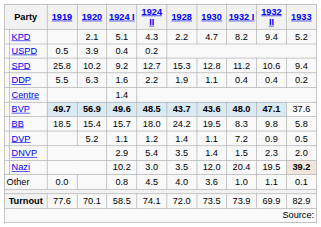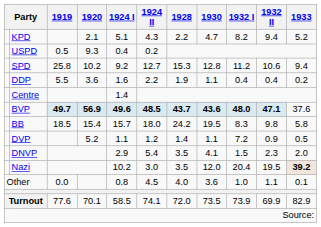 <table class=wikitable style="font-size:90%; text-align:center">
 <tr>
 <th style="width:60px" colspan=2>Party</th>
 <th style="width:40px"><a href='#'>1919</a></th>
 <th style="width:40px"><a href='#'>1920</a></th>
 <th style="width:40px"><a href='#'>1924 I</a></th>
 <th style="width:40px"><a href='#'>1924 II</a></th>
 <th style="width:40px"><a href='#'>1928</a></th>
 <th style="width:40px"><a href='#'>1930</a></th>
 <th style="width:40px"><a href='#'>1932 I</a></th>
 <th style="width:40px"><a href='#'>1932 II</a></th>
 <th style="width:40px"><a href='#'>1933</a></th>
 </tr>
 <tr>
 <td bgcolor=></td>
 <td align=left><a href='#'>KPD</a></td>
 <td></td>
 <td>2.1</td>
 <td>5.1</td>
 <td>4.3</td>
 <td>2.2</td>
 <td>4.7</td>
 <td>8.2</td>
 <td>9.4</td>
 <td>5.2</td>
 </tr>
 <tr>
 <td bgcolor=></td>
 <td align=left><a href='#'>USPD</a></td>
 <td>0.5</td>
-<td>3.9</td>
+<td>9.3</td>
 <td>0.4</td>
 <td>0.2</td>
 </tr>
 <tr>
 <td bgcolor=></td>
 <td align=left><a href='#'>SPD</a></td>
 <td>25.8</td>
 <td>10.2</td>
 <td>9.2</td>
 <td>12.7</td>
 <td>15.3</td>
 <td>12.8</td>
 <td>11.2</td>
 <td>10.6</td>
 <td>9.4</td>
 </tr>
 <tr>
 <td bgcolor=></td>
 <td align=left><a href='#'>DDP</a></td>
 <td>5.5</td>
-<td>6.3</td>
+<td>3.6</td>
 <td>1.6</td>
 <td>2.2</td>
 <td>1.9</td>
 <td>1.1</td>
 <td>0.4</td>
 <td>0.4</td>
 <td>0.2</td>
 </tr>
 <tr>
 <td bgcolor=></td>
 <td align=left><a href='#'>Centre</a></td>
 <td colspan=2></td>
 <td>1.4</td>
 </tr>
 <tr>
 <td bgcolor=></td>
 <td align=left><a href='#'>BVP</a></td>
 <td bgcolor=#DBE9F0><strong>49.7</strong></td>
 <td bgcolor=#DBE9F0><strong>56.9</strong></td>
 <td bgcolor=#DBE9F0><strong>49.6</strong></td>
 <td bgcolor=#DBE9F0><strong>48.5</strong></td>
 <td bgcolor=#DBE9F0><strong>43.7</strong></td>
 <td bgcolor=#DBE9F0><strong>43.6</strong></td>
 <td bgcolor=#DBE9F0><strong>48.0</strong></td>
 <td bgcolor=#DBE9F0><strong>47.1</strong></td>
 <td>37.6</td>
 </tr>
 <tr>
 <td bgcolor=></td>
 <td align=left><a href='#'>BB</a></td>
 <td>18.5</td>
 <td>15.4</td>
 <td>15.7</td>
 <td>18.0</td>
 <td>24.2</td>
 <td>19.5</td>
 <td>8.3</td>
 <td>9.8</td>
 <td>5.8</td>
 </tr>
 <tr>
 <td bgcolor=></td>
 <td align=left><a href='#'>DVP</a></td>
 <td></td>
 <td>5.2</td>
 <td>1.1</td>
 <td>1.2</td>
 <td>1.4</td>
 <td>1.1</td>
 <td>7.2</td>
 <td>0.9</td>
 <td>0.5</td>
 </tr>
 <tr>
 <td bgcolor=></td>
 <td align=left><a href='#'>DNVP</a></td>
 <td colspan=2></td>
 <td>2.9</td>
 <td>5.4</td>
 <td>3.5</td>
-<td>1.4</td>
+<td>4.1</td>
 <td>1.5</td>
 <td>2.3</td>
 <td>2.0</td>
 </tr>
 <tr>
 <td bgcolor=></td>
 <td align=left><a href='#'>Nazi</a></td>
 <td colspan=2></td>
 <td>10.2</td>
 <td>3.0</td>
 <td>3.5</td>
 <td>12.0</td>
 <td>20.4</td>
 <td>19.5</td>
 <td bgcolor=#F0E6DB><strong>39.2</strong></td>
 </tr>
 <tr>
 <td colspan=2 align=left>Other</td>
 <td>0.0</td>
 <td></td>
 <td>0.8</td>
 <td>4.5</td>
 <td>4.0</td>
 <td>3.6</td>
 <td>1.0</td>
 <td>1.1</td>
 <td>0.1</td>
 </tr>
 <tr>
 <th colspan=11></th>
 </tr>
 <tr>
 <th colspan=2 align=left>Turnout</th>
 <td>77.6</td>
 <td>70.1</td>
 <td>58.5</td>
 <td>74.1</td>
 <td>72.0</td>
 <td>73.5</td>
 <td>73.9</td>
 <td>69.9</td>
 <td>82.9</td>
 </tr>
 <tr>
 <td colspan=11 align=right>Source: </td>
 </tr>
 </table>
